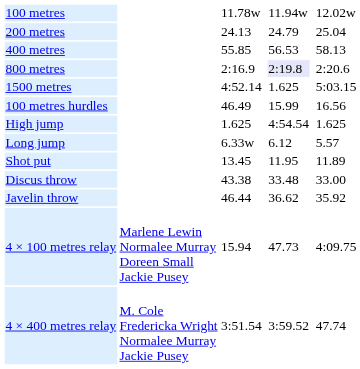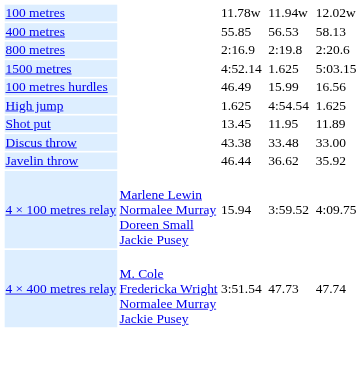 <table>
 <tr>
 <td bgcolor = DDEEFF><a href='#'>100 metres</a></td>
 <td></td>
 <td>11.78w</td>
 <td></td>
 <td>11.94w</td>
 <td></td>
 <td>12.02w</td>
-</tr>
-<tr>
-<td bgcolor = DDEEFF><a href='#'>200 metres</a></td>
-<td></td>
-<td>24.13</td>
-<td></td>
-<td>24.79</td>
-<td></td>
-<td>25.04</td>
 </tr>
 <tr>
 <td bgcolor = DDEEFF><a href='#'>400 metres</a></td>
 <td></td>
 <td>55.85</td>
 <td></td>
 <td>56.53</td>
 <td></td>
 <td>58.13</td>
 </tr>
 <tr>
 <td bgcolor = DDEEFF><a href='#'>800 metres</a></td>
 <td></td>
 <td>2:16.9</td>
 <td></td>
-<td style="background: lavender;">2:19.8</td>
+<td>2:19.8</td>
 <td></td>
 <td>2:20.6</td>
 </tr>
 <tr>
 <td bgcolor = DDEEFF><a href='#'>1500 metres</a></td>
 <td></td>
 <td>4:52.14</td>
 <td></td>
 <td>1.625</td>
 <td></td>
 <td>5:03.15</td>
 </tr>
 <tr>
 <td bgcolor = DDEEFF><a href='#'>100 metres hurdles</a></td>
 <td></td>
 <td>46.49</td>
 <td></td>
 <td>15.99</td>
 <td></td>
 <td>16.56</td>
 </tr>
 <tr>
 <td bgcolor = DDEEFF><a href='#'>High jump</a></td>
 <td></td>
 <td>1.625</td>
 <td></td>
 <td>4:54.54</td>
 <td></td>
 <td>1.625</td>
-</tr>
-<tr>
-<td bgcolor = DDEEFF><a href='#'>Long jump</a></td>
-<td></td>
-<td>6.33w</td>
-<td></td>
-<td>6.12</td>
-<td></td>
-<td>5.57</td>
 </tr>
 <tr>
 <td bgcolor = DDEEFF><a href='#'>Shot put</a></td>
 <td></td>
 <td>13.45</td>
 <td></td>
 <td>11.95</td>
 <td></td>
 <td>11.89</td>
 </tr>
 <tr>
 <td bgcolor = DDEEFF><a href='#'>Discus throw</a></td>
 <td></td>
 <td>43.38</td>
 <td></td>
 <td>33.48</td>
 <td></td>
 <td>33.00</td>
 </tr>
 <tr>
 <td bgcolor = DDEEFF><a href='#'>Javelin throw</a></td>
 <td></td>
 <td>46.44</td>
 <td></td>
 <td>36.62</td>
 <td></td>
 <td>35.92</td>
 </tr>
 <tr>
 <td bgcolor = DDEEFF><a href='#'>4 × 100 metres relay</a></td>
 <td> <br> <a href='#'>Marlene Lewin</a> <br> <a href='#'>Normalee Murray</a> <br> <a href='#'>Doreen Small</a> <br> <a href='#'>Jackie Pusey</a></td>
 <td>15.94</td>
 <td></td>
-<td>47.73</td>
+<td>3:59.52</td>
 <td></td>
 <td>4:09.75</td>
 </tr>
 <tr>
 <td bgcolor = DDEEFF><a href='#'>4 × 400 metres relay</a></td>
 <td> <br> <a href='#'>M. Cole</a> <br> <a href='#'>Fredericka Wright</a> <br> <a href='#'>Normalee Murray</a> <br> <a href='#'>Jackie Pusey</a></td>
 <td>3:51.54</td>
 <td></td>
-<td>3:59.52</td>
+<td>47.73</td>
 <td></td>
 <td>47.74</td>
 </tr>
 </table>
